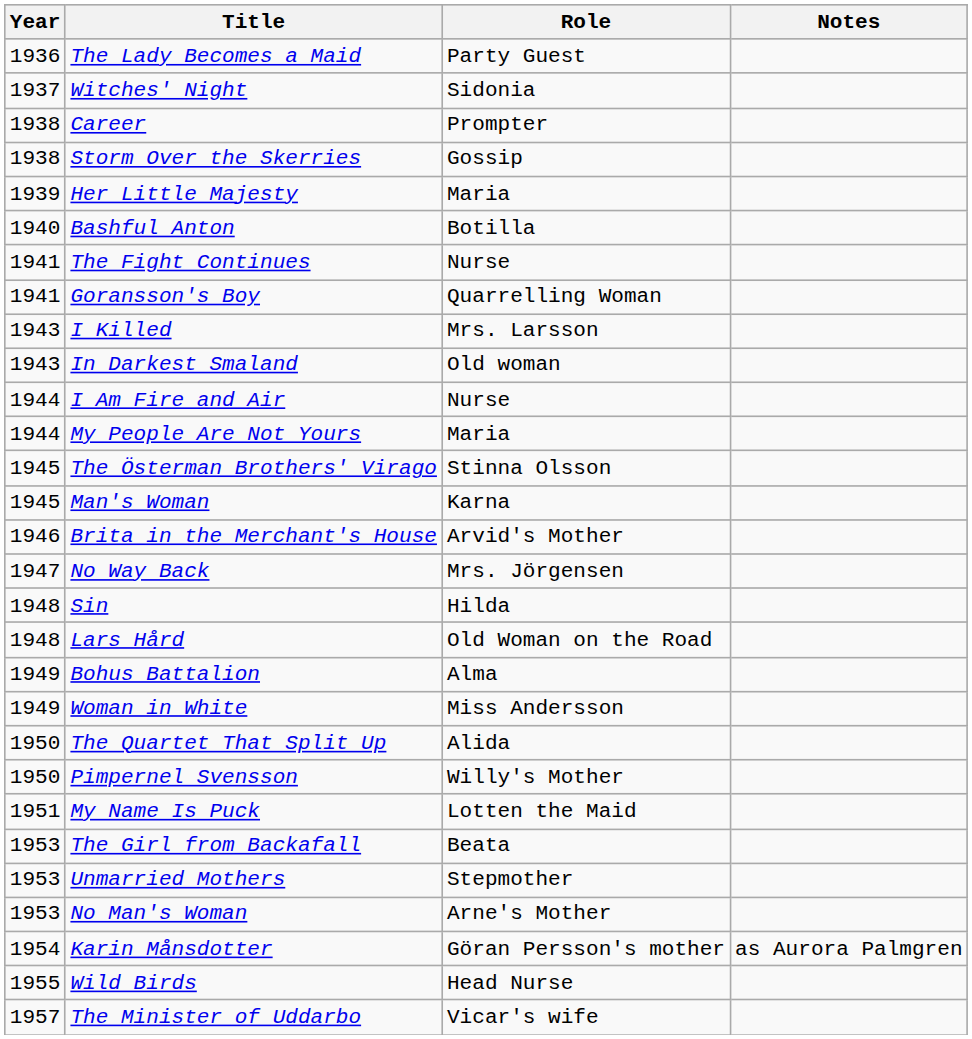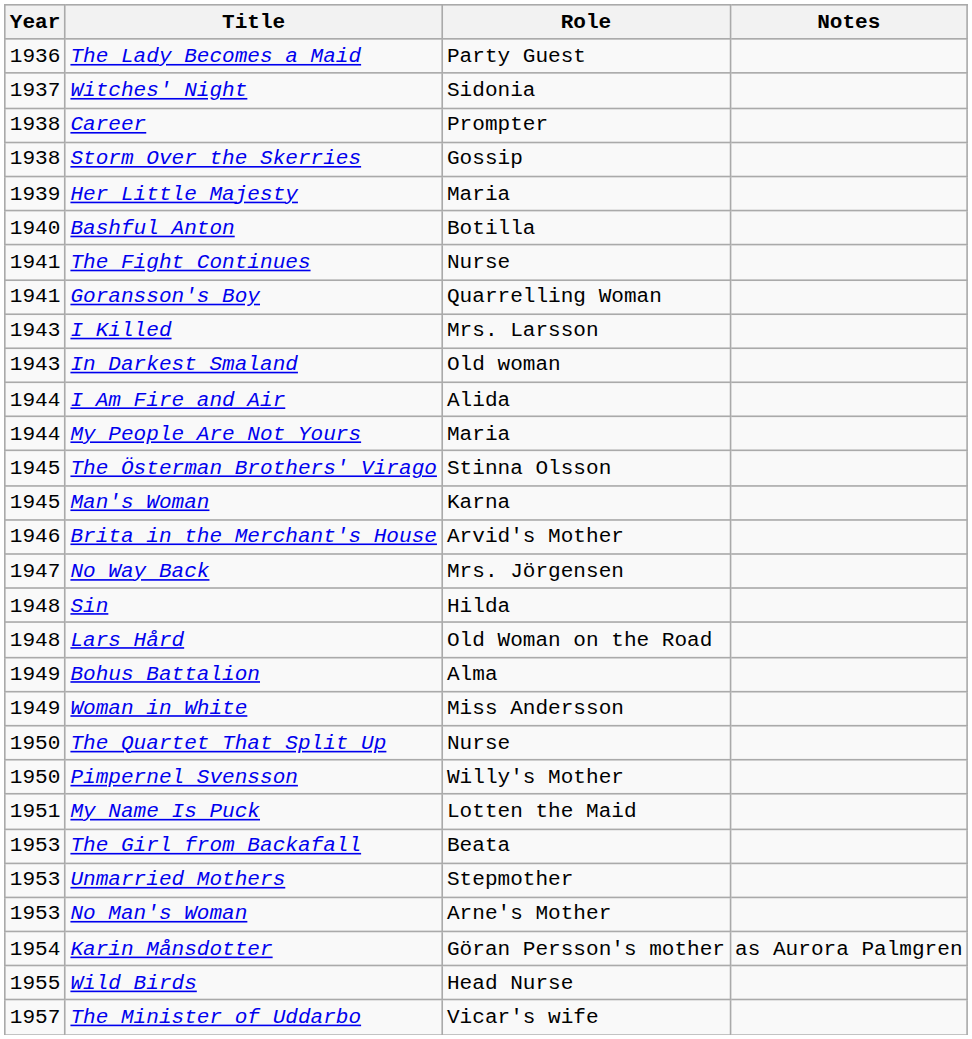 <table class="wikitable sortable">
 <tr>
 <th>Year</th>
 <th>Title</th>
 <th>Role</th>
 <th class = "unsortable">Notes</th>
 </tr>
 <tr>
 <td>1936</td>
 <td><em><a href='#'>The Lady Becomes a Maid</a></em></td>
 <td>Party Guest</td>
 <td></td>
 </tr>
 <tr>
 <td>1937</td>
 <td><em><a href='#'>Witches' Night</a></em></td>
 <td>Sidonia</td>
 <td></td>
 </tr>
 <tr>
 <td>1938</td>
 <td><em><a href='#'>Career</a></em></td>
 <td>Prompter</td>
 <td></td>
 </tr>
 <tr>
 <td>1938</td>
 <td><em><a href='#'>Storm Over the Skerries</a></em></td>
 <td>Gossip</td>
 <td></td>
 </tr>
 <tr>
 <td>1939</td>
 <td><em><a href='#'>Her Little Majesty</a></em></td>
 <td>Maria</td>
 <td></td>
 </tr>
 <tr>
 <td>1940</td>
 <td><em><a href='#'>Bashful Anton</a></em></td>
 <td>Botilla</td>
 <td></td>
 </tr>
 <tr>
 <td>1941</td>
 <td><em><a href='#'>The Fight Continues</a></em></td>
 <td>Nurse</td>
 <td></td>
 </tr>
 <tr>
 <td>1941</td>
 <td><em><a href='#'>Goransson's Boy</a></em></td>
 <td>Quarrelling Woman</td>
 <td></td>
 </tr>
 <tr>
 <td>1943</td>
 <td><em><a href='#'>I Killed</a></em></td>
 <td>Mrs. Larsson</td>
 </tr>
 <tr>
 <td>1943</td>
 <td><em><a href='#'>In Darkest Smaland</a></em></td>
 <td>Old woman</td>
 <td></td>
 </tr>
 <tr>
 <td>1944</td>
 <td><em><a href='#'>I Am Fire and Air</a></em></td>
-<td>Nurse</td>
+<td>Alida</td>
 <td></td>
 </tr>
 <tr>
 <td>1944</td>
 <td><em><a href='#'>My People Are Not Yours</a></em></td>
 <td>Maria</td>
 <td></td>
 </tr>
 <tr>
 <td>1945</td>
 <td><em><a href='#'>The Österman Brothers' Virago</a></em></td>
 <td>Stinna Olsson</td>
 <td></td>
 </tr>
 <tr>
 <td>1945</td>
 <td><em><a href='#'>Man's Woman</a></em></td>
 <td>Karna</td>
 <td></td>
 </tr>
 <tr>
 <td>1946</td>
 <td><em><a href='#'>Brita in the Merchant's House</a></em></td>
 <td>Arvid's Mother</td>
 <td></td>
 </tr>
 <tr>
 <td>1947</td>
 <td><em><a href='#'>No Way Back</a></em></td>
 <td>Mrs. Jörgensen</td>
 <td></td>
 </tr>
 <tr>
 <td>1948</td>
 <td><em><a href='#'>Sin</a></em></td>
 <td>Hilda</td>
 <td></td>
 </tr>
 <tr>
 <td>1948</td>
 <td><em><a href='#'>Lars Hård</a></em></td>
 <td>Old Woman on the Road</td>
 <td></td>
 </tr>
 <tr>
 <td>1949</td>
 <td><em><a href='#'>Bohus Battalion</a></em></td>
 <td>Alma</td>
 <td></td>
 </tr>
 <tr>
 <td>1949</td>
 <td><em><a href='#'>Woman in White</a></em></td>
 <td>Miss Andersson</td>
 <td></td>
 </tr>
 <tr>
 <td>1950</td>
 <td><em><a href='#'>The Quartet That Split Up</a></em></td>
-<td>Alida</td>
+<td>Nurse</td>
 <td></td>
 </tr>
 <tr>
 <td>1950</td>
 <td><em><a href='#'>Pimpernel Svensson</a></em></td>
 <td>Willy's Mother</td>
 <td></td>
 </tr>
 <tr>
 <td>1951</td>
 <td><em><a href='#'>My Name Is Puck</a></em></td>
 <td>Lotten the Maid</td>
 <td></td>
 </tr>
 <tr>
 <td>1953</td>
 <td><em><a href='#'>The Girl from Backafall</a></em></td>
 <td>Beata</td>
 <td></td>
 </tr>
 <tr>
 <td>1953</td>
 <td><em><a href='#'>Unmarried Mothers</a></em></td>
 <td>Stepmother</td>
 <td></td>
 </tr>
 <tr>
 <td>1953</td>
 <td><em><a href='#'>No Man's Woman</a></em></td>
 <td>Arne's Mother</td>
 <td></td>
 </tr>
 <tr>
 <td>1954</td>
 <td><em><a href='#'>Karin Månsdotter</a></em></td>
 <td>Göran Persson's mother</td>
 <td>as Aurora Palmgren</td>
 </tr>
 <tr>
 <td>1955</td>
 <td><em><a href='#'>Wild Birds</a></em></td>
 <td>Head Nurse</td>
 <td></td>
 </tr>
 <tr>
 <td>1957</td>
 <td><em><a href='#'>The Minister of Uddarbo</a></em></td>
 <td>Vicar's wife</td>
 <td></td>
 </tr>
 </table>
